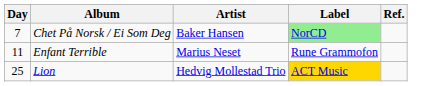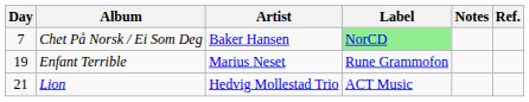 <table class="wikitable">
 <tr>
 <th>Day</th>
 <th>Album</th>
 <th>Artist</th>
 <th>Label</th>
+<th>Notes</th>
 <th>Ref.</th>
 </tr>
 <tr>
 <td rowspan="1" style="text-align:center;">7</td>
 <td><em>Chet På Norsk / Ei Som Deg</em></td>
 <td><a href='#'>Baker Hansen</a></td>
 <td style="background: lightgreen;"><a href='#'>NorCD</a></td>
+<td></td>
 <td style="text-align:center;"></td>
 </tr>
 <tr>
-<td rowspan="1" style="text-align:center;">11</td>
+<td rowspan="1" style="text-align:center;">19</td>
 <td><em>Enfant Terrible</em></td>
 <td><a href='#'>Marius Neset</a></td>
 <td><a href='#'>Rune Grammofon</a></td>
+<td></td>
 <td style="text-align:center;"></td>
 </tr>
 <tr>
-<td rowspan="1" style="text-align:center;">25</td>
+<td rowspan="1" style="text-align:center;">21</td>
 <td><em><a href='#'>Lion</a></em></td>
 <td><a href='#'>Hedvig Mollestad Trio</a></td>
-<td style="background: gold;"><a href='#'>ACT Music</a></td>
+<td><a href='#'>ACT Music</a></td>
+<td></td>
 <td style="text-align:center;"></td>
 </tr>
 </table>
